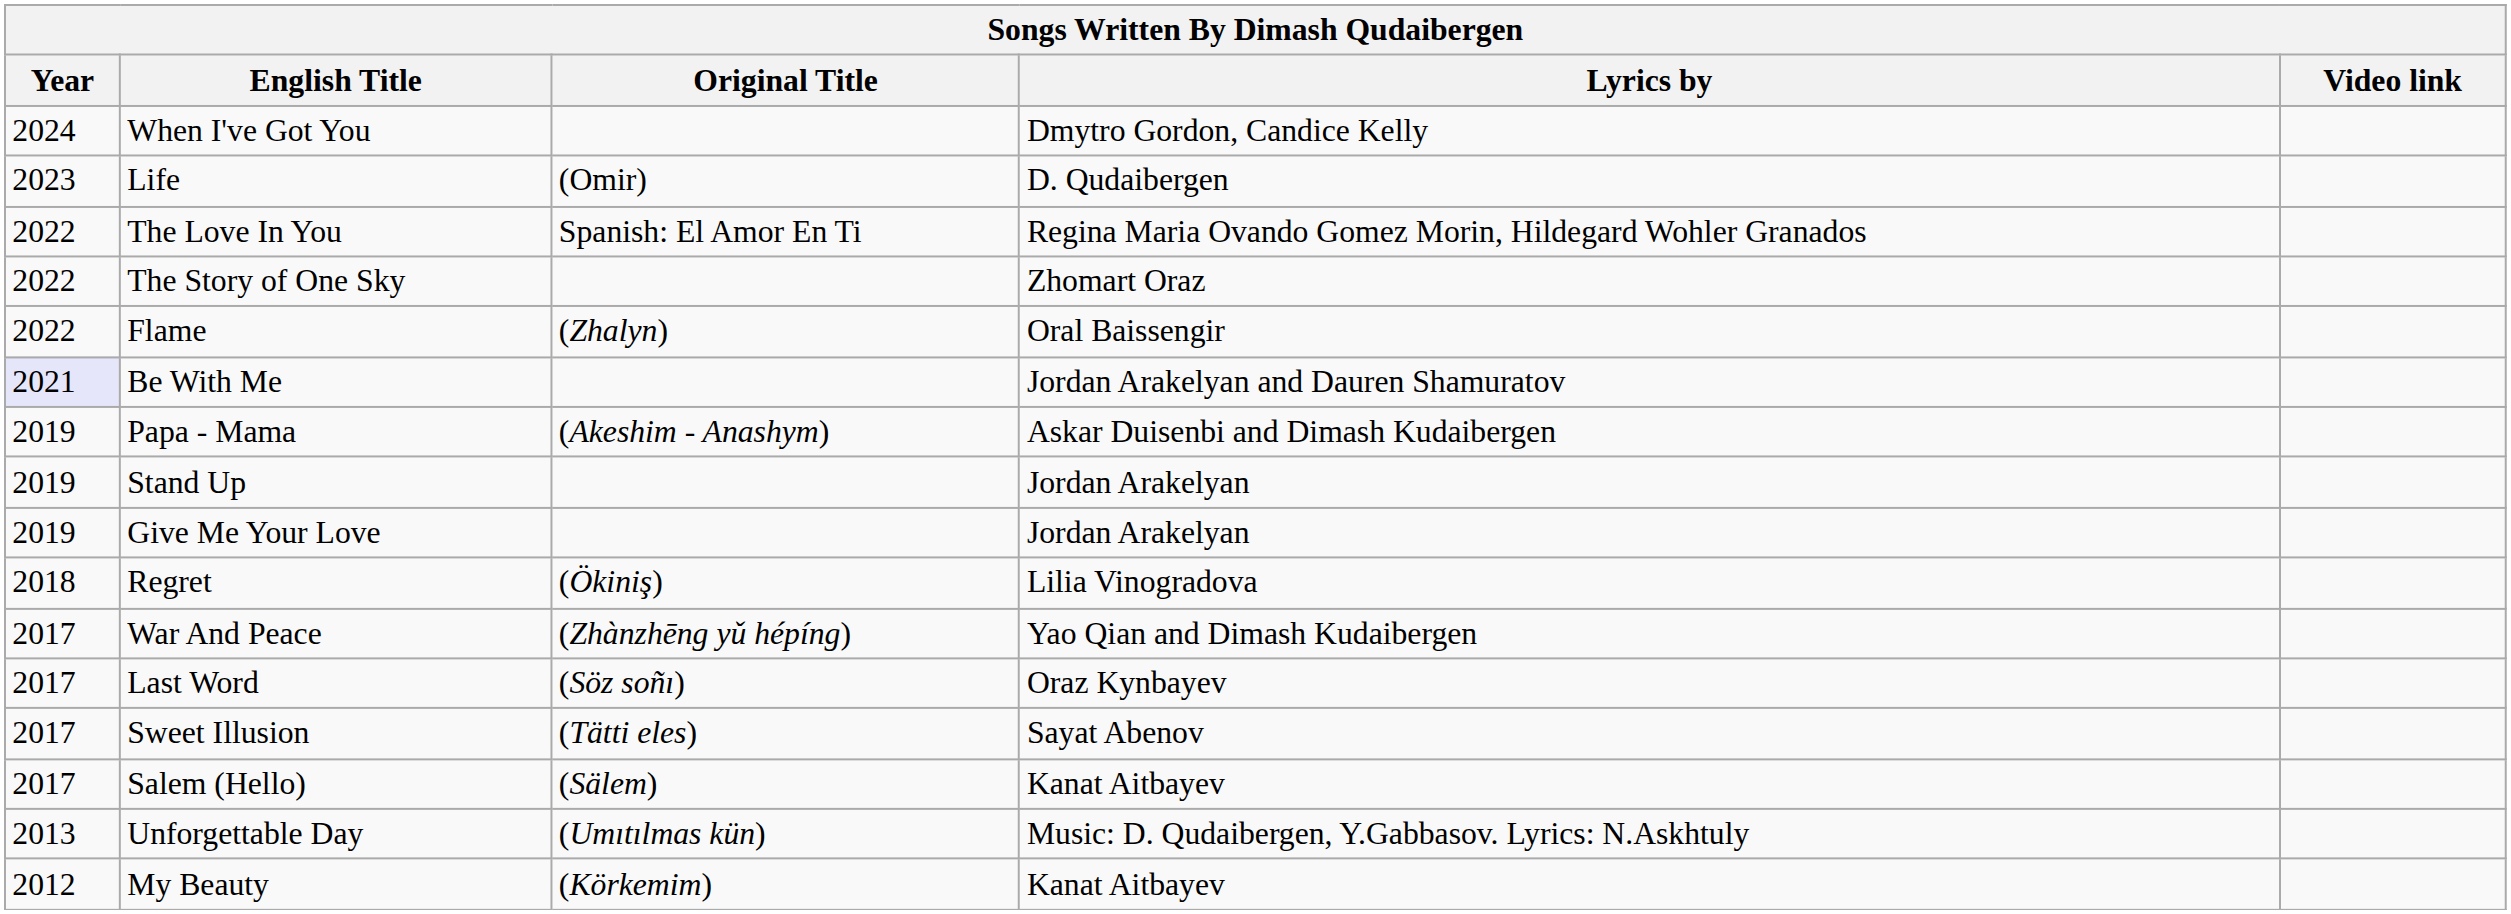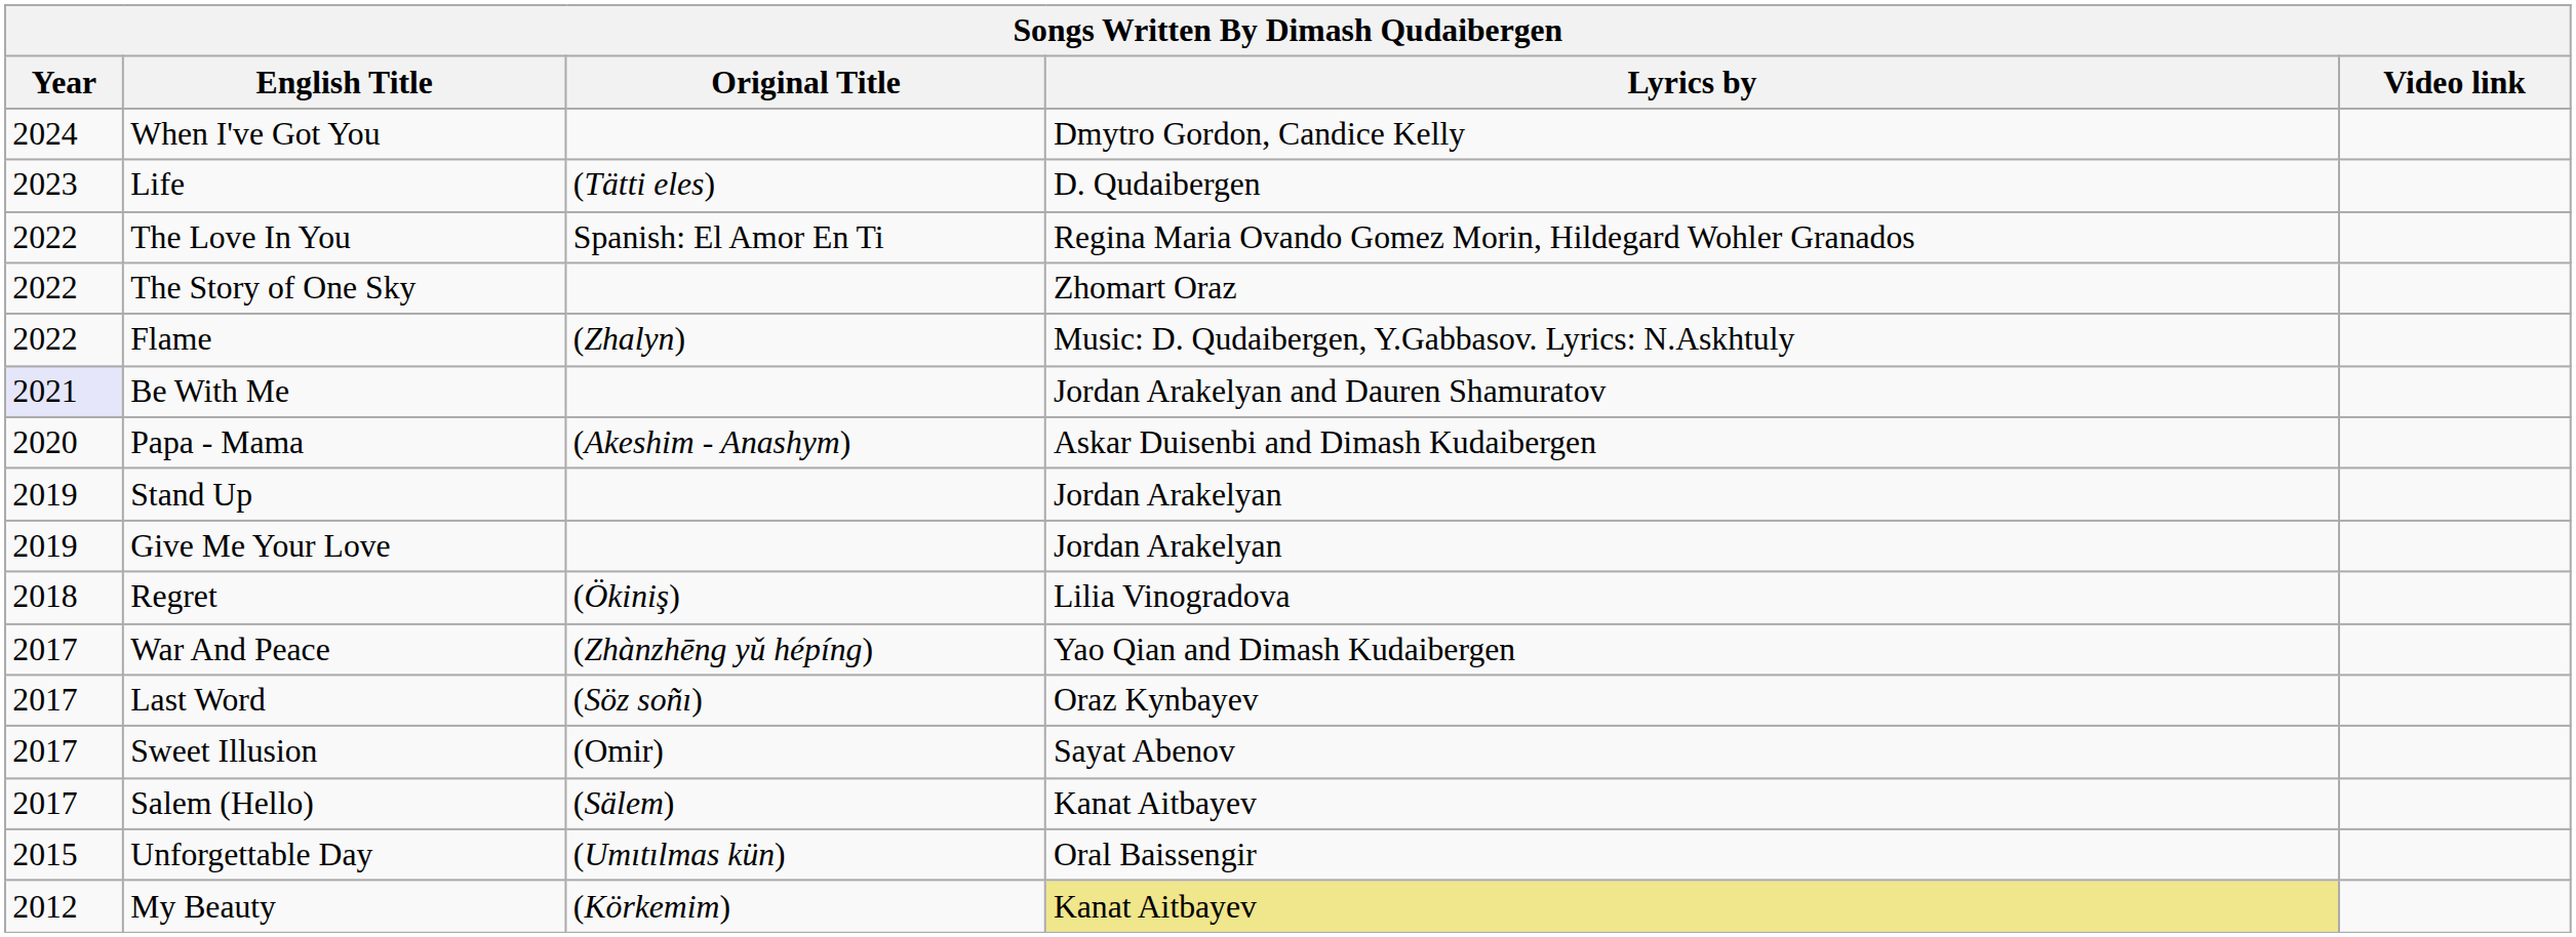 <table class="wikitable" width="100%">
 <tr align="center">
 <th colspan="6">Songs Written By Dimash Qudaibergen</th>
 </tr>
 <tr>
 <th>Year</th>
 <th>English Title</th>
 <th>Original Title</th>
 <th>Lyrics by</th>
 <th>Video link</th>
 </tr>
 <tr>
 <td>2024</td>
 <td>When I've Got You</td>
 <td></td>
 <td>Dmytro Gordon, Candice Kelly</td>
 <td></td>
 </tr>
 <tr>
 <td>2023</td>
 <td>Life</td>
-<td> (Omir)</td>
+<td> (<em>Tätti eles</em>)</td>
 <td>D. Qudaibergen</td>
 <td></td>
 </tr>
 <tr>
 <td>2022</td>
 <td>The Love In You</td>
 <td>Spanish: El Amor En Ti</td>
 <td>Regina Maria Ovando Gomez Morin, Hildegard Wohler Granados</td>
 <td></td>
 </tr>
 <tr>
 <td>2022</td>
 <td>The Story of One Sky</td>
 <td></td>
 <td>Zhomart Oraz</td>
 <td></td>
 </tr>
 <tr>
 <td>2022</td>
 <td>Flame</td>
 <td> (<em>Zhalyn</em>)</td>
-<td>Oral Baissengir</td>
+<td>Music: D. Qudaibergen, Y.Gabbasov. Lyrics: N.Askhtuly</td>
 <td></td>
 </tr>
 <tr>
 <td style="background: lavender;">2021</td>
 <td>Be With Me</td>
 <td></td>
 <td>Jordan Arakelyan and Dauren Shamuratov</td>
 <td></td>
 </tr>
 <tr>
-<td>2019</td>
+<td>2020</td>
 <td>Papa - Mama</td>
 <td> (<em>Akeshim - Anashym</em>)</td>
 <td>Askar Duisenbi and Dimash Kudaibergen</td>
 <td></td>
 </tr>
 <tr>
 <td>2019</td>
 <td>Stand Up</td>
 <td></td>
 <td>Jordan Arakelyan</td>
 <td></td>
 </tr>
 <tr>
 <td>2019</td>
 <td>Give Me Your Love</td>
 <td></td>
 <td>Jordan Arakelyan</td>
 <td></td>
 </tr>
 <tr>
 <td>2018</td>
 <td>Regret</td>
 <td> (<em>Ökiniş</em>)</td>
 <td>Lilia Vinogradova</td>
 <td></td>
 </tr>
 <tr>
 <td>2017</td>
 <td>War And Peace</td>
 <td> (<em>Zhànzhēng yǔ hépíng</em>)</td>
 <td>Yao Qian and Dimash Kudaibergen</td>
 <td></td>
 </tr>
 <tr>
 <td>2017</td>
 <td>Last Word</td>
 <td> (<em>Söz soñı</em>)</td>
 <td>Oraz Kynbayev</td>
 <td></td>
 </tr>
 <tr>
 <td>2017</td>
 <td>Sweet Illusion</td>
-<td> (<em>Tätti eles</em>)</td>
+<td> (Omir)</td>
 <td>Sayat Abenov</td>
 <td></td>
 </tr>
 <tr>
 <td>2017</td>
 <td>Salem (Hello)</td>
 <td> (<em>Sälem</em>)</td>
 <td>Kanat Aitbayev</td>
 <td></td>
 </tr>
 <tr>
-<td>2013</td>
+<td>2015</td>
 <td>Unforgettable Day</td>
 <td> (<em>Umıtılmas kün</em>)</td>
-<td>Music: D. Qudaibergen, Y.Gabbasov. Lyrics: N.Askhtuly</td>
+<td>Oral Baissengir</td>
 <td></td>
 </tr>
 <tr>
 <td>2012</td>
 <td>My Beauty</td>
 <td> (<em>Körkemim</em>)</td>
-<td>Kanat Aitbayev</td>
+<td style="background: khaki;">Kanat Aitbayev</td>
 <td></td>
 </tr>
 </table>
